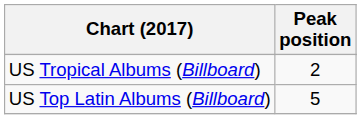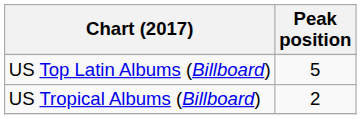 <table class="wikitable sortable plainrowheaders">
 <tr>
 <th scope="col">Chart (2017)</th>
 <th scope="col">Peak<br>position</th>
 </tr>
 <tr>
 </tr>
 <tr>
+<td>US <a href='#'>Top Latin Albums</a> (<em><a href='#'>Billboard</a></em>)</td>
+<td align="center">5</td>
+</tr>
+<tr>
 <td>US <a href='#'>Tropical Albums</a> (<em><a href='#'>Billboard</a></em>)</td>
 <td align="center">2</td>
 </tr>
 <tr>
-<td>US <a href='#'>Top Latin Albums</a> (<em><a href='#'>Billboard</a></em>)</td>
-<td align="center">5</td>
-</tr>
-<tr>
 </tr>
 </table>
